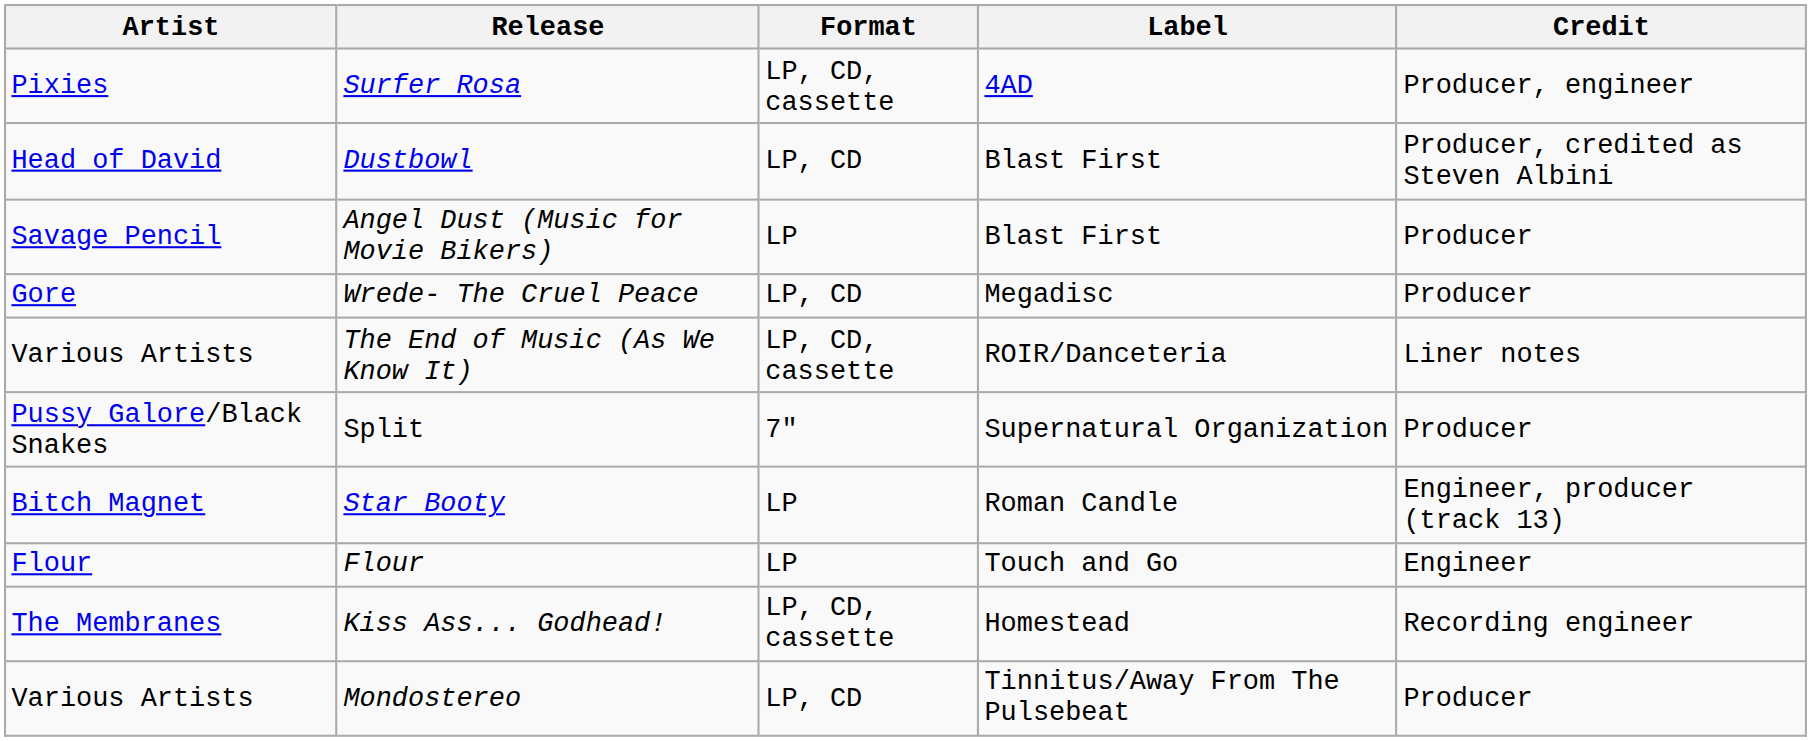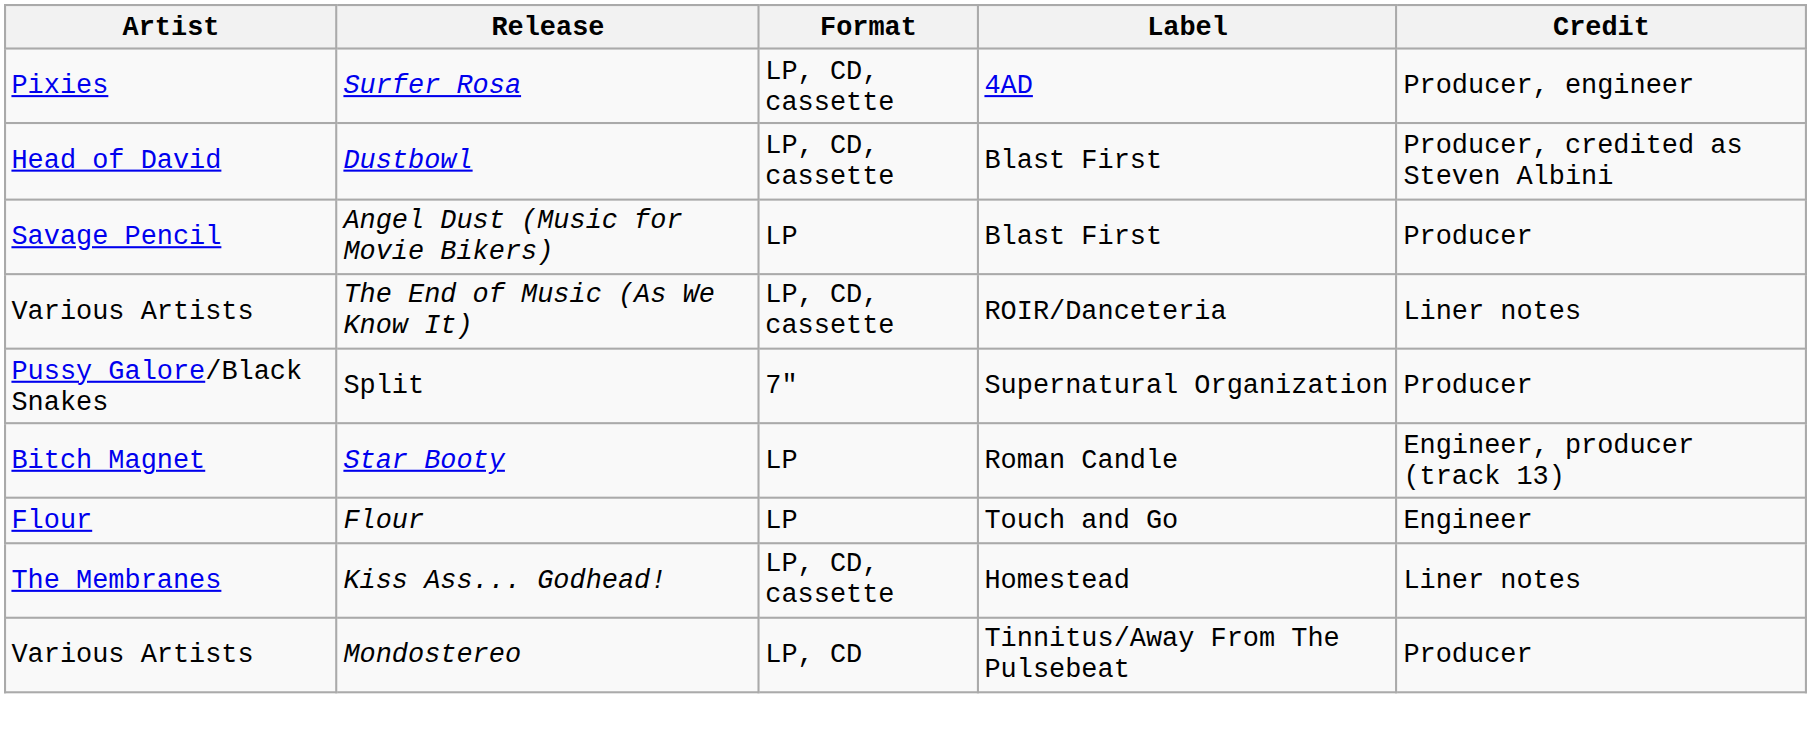 <table class="wikitable sortable">
 <tr>
 <th>Artist</th>
 <th>Release</th>
 <th>Format</th>
 <th>Label</th>
 <th>Credit</th>
 </tr>
 <tr>
 <td><a href='#'>Pixies</a></td>
 <td><em><a href='#'>Surfer Rosa</a></em></td>
 <td>LP, CD, cassette</td>
 <td><a href='#'>4AD</a></td>
 <td>Producer, engineer</td>
 </tr>
 <tr>
 <td><a href='#'>Head of David</a></td>
 <td><a href='#'><em>Dustbowl</em></a></td>
-<td>LP, CD</td>
+<td>LP, CD, cassette</td>
 <td>Blast First</td>
 <td>Producer, credited as Steven Albini</td>
 </tr>
 <tr>
 <td><a href='#'>Savage Pencil</a></td>
 <td><em>Angel Dust (Music for Movie Bikers)</em></td>
 <td>LP</td>
 <td>Blast First</td>
-<td>Producer</td>
-</tr>
-<tr>
-<td><a href='#'>Gore</a></td>
-<td><em>Wrede- The Cruel Peace</em></td>
-<td>LP, CD</td>
-<td>Megadisc</td>
 <td>Producer</td>
 </tr>
 <tr>
 <td>Various Artists</td>
 <td><em>The End of Music (As We Know It)</em></td>
 <td>LP, CD, cassette</td>
 <td>ROIR/Danceteria</td>
 <td>Liner notes</td>
 </tr>
 <tr>
 <td><a href='#'>Pussy Galore</a>/Black Snakes</td>
 <td>Split</td>
 <td>7"</td>
 <td>Supernatural Organization</td>
 <td>Producer</td>
 </tr>
 <tr>
 <td><a href='#'>Bitch Magnet</a></td>
 <td><em><a href='#'>Star Booty</a></em></td>
 <td>LP</td>
 <td>Roman Candle</td>
 <td>Engineer, producer (track 13)</td>
 </tr>
 <tr>
 <td><a href='#'>Flour</a></td>
 <td><em>Flour</em></td>
 <td>LP</td>
 <td>Touch and Go</td>
 <td>Engineer</td>
 </tr>
 <tr>
 <td><a href='#'>The Membranes</a></td>
 <td><em>Kiss Ass... Godhead!</em></td>
 <td>LP, CD, cassette</td>
 <td>Homestead</td>
-<td>Recording engineer</td>
+<td>Liner notes</td>
 </tr>
 <tr>
 <td>Various Artists</td>
 <td><em>Mondostereo</em></td>
 <td>LP, CD</td>
 <td>Tinnitus/Away From The Pulsebeat</td>
 <td>Producer</td>
 </tr>
 </table>
